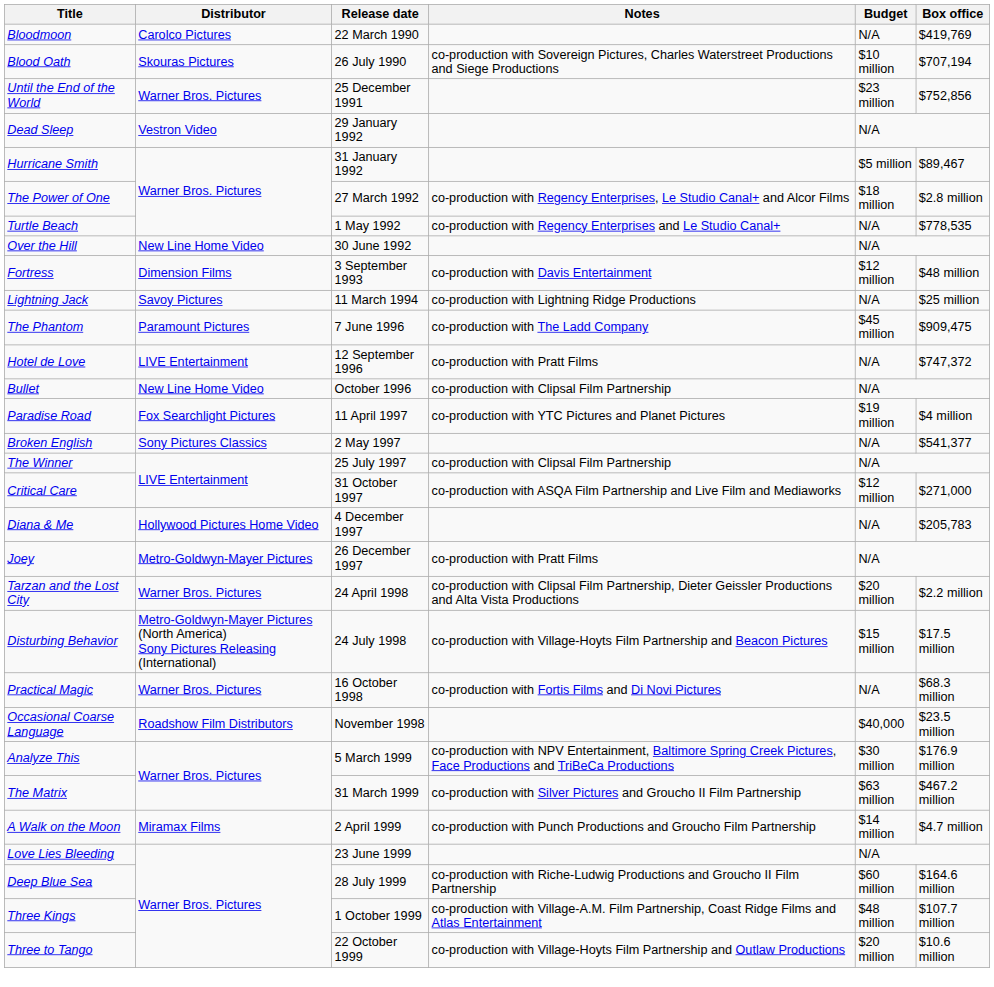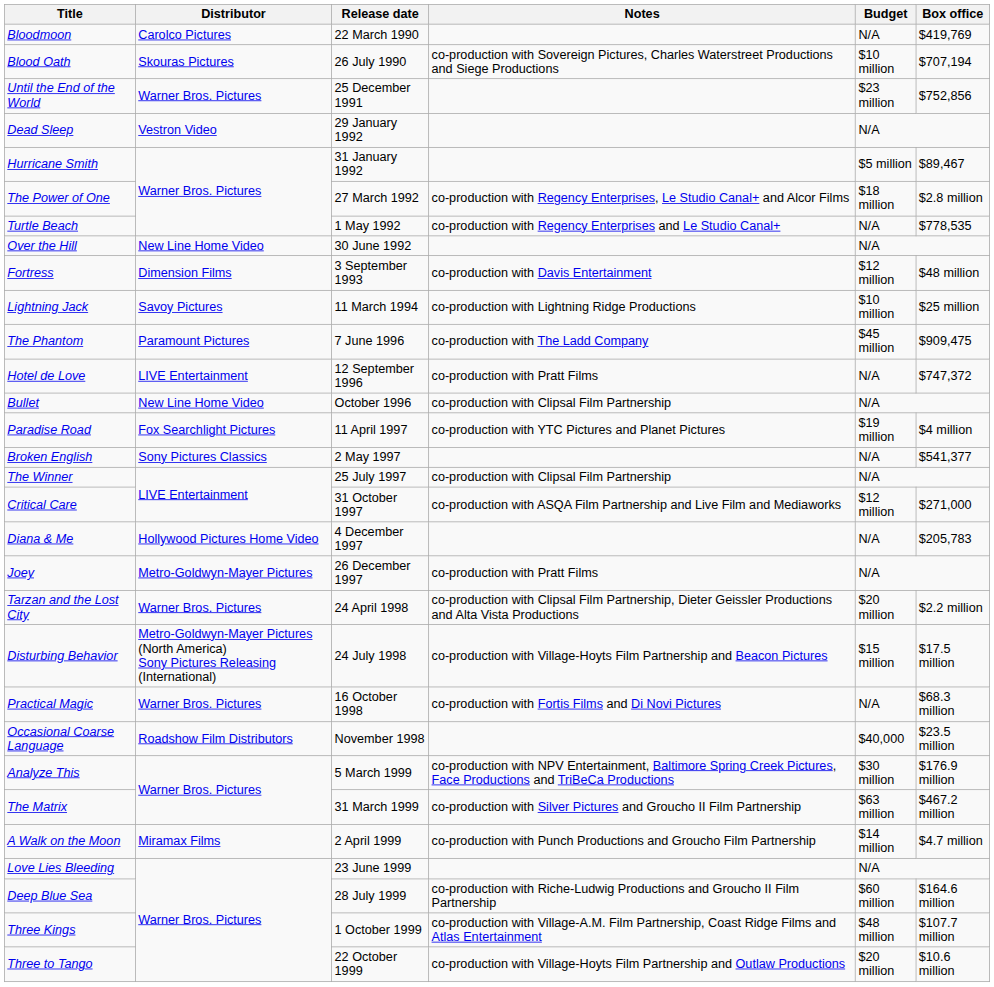 <table class="wikitable sortable">
 <tr>
 <th>Title</th>
 <th>Distributor</th>
 <th>Release date</th>
 <th>Notes</th>
 <th>Budget</th>
 <th>Box office</th>
 </tr>
 <tr>
 <td><em><a href='#'>Bloodmoon</a></em></td>
 <td><a href='#'>Carolco Pictures</a></td>
 <td>22 March 1990</td>
 <td></td>
 <td>N/A</td>
 <td>$419,769</td>
 </tr>
 <tr>
 <td><em><a href='#'>Blood Oath</a></em></td>
 <td><a href='#'>Skouras Pictures</a></td>
 <td>26 July 1990</td>
 <td>co-production with Sovereign Pictures, Charles Waterstreet Productions and Siege Productions</td>
 <td>$10 million</td>
 <td>$707,194</td>
 </tr>
 <tr>
 <td><em><a href='#'>Until the End of the World</a></em></td>
 <td><a href='#'>Warner Bros. Pictures</a></td>
 <td>25 December 1991</td>
 <td></td>
 <td>$23 million</td>
 <td>$752,856</td>
 </tr>
 <tr>
 <td><em><a href='#'>Dead Sleep</a></em></td>
 <td><a href='#'>Vestron Video</a></td>
 <td>29 January 1992</td>
 <td></td>
 <td colspan="2">N/A</td>
 </tr>
 <tr>
 <td><em><a href='#'>Hurricane Smith</a></em></td>
 <td rowspan="3"><a href='#'>Warner Bros. Pictures</a></td>
 <td>31 January 1992</td>
 <td></td>
 <td>$5 million</td>
 <td>$89,467</td>
 </tr>
 <tr>
 <td><em><a href='#'>The Power of One</a></em></td>
 <td>27 March 1992</td>
 <td>co-production with <a href='#'>Regency Enterprises</a>, <a href='#'>Le Studio Canal+</a> and Alcor Films</td>
 <td>$18 million</td>
 <td>$2.8 million</td>
 </tr>
 <tr>
 <td><em><a href='#'>Turtle Beach</a></em></td>
 <td>1 May 1992</td>
 <td>co-production with <a href='#'>Regency Enterprises</a> and <a href='#'>Le Studio Canal+</a></td>
 <td>N/A</td>
 <td>$778,535</td>
 </tr>
 <tr>
 <td><em><a href='#'>Over the Hill</a></em></td>
 <td><a href='#'>New Line Home Video</a></td>
 <td>30 June 1992</td>
 <td></td>
 <td colspan="2">N/A</td>
 </tr>
 <tr>
 <td><em><a href='#'>Fortress</a></em></td>
 <td><a href='#'>Dimension Films</a></td>
 <td>3 September 1993</td>
 <td>co-production with <a href='#'>Davis Entertainment</a></td>
 <td>$12 million</td>
 <td>$48 million</td>
 </tr>
 <tr>
 <td><em><a href='#'>Lightning Jack</a></em></td>
 <td><a href='#'>Savoy Pictures</a></td>
 <td>11 March 1994</td>
 <td>co-production with Lightning Ridge Productions</td>
-<td>N/A</td>
+<td>$10 million</td>
 <td>$25 million</td>
 </tr>
 <tr>
 <td><em><a href='#'>The Phantom</a></em></td>
 <td><a href='#'>Paramount Pictures</a></td>
 <td>7 June 1996</td>
 <td>co-production with <a href='#'>The Ladd Company</a></td>
 <td>$45 million</td>
 <td>$909,475</td>
 </tr>
 <tr>
 <td><em><a href='#'>Hotel de Love</a></em></td>
 <td><a href='#'>LIVE Entertainment</a></td>
 <td>12 September 1996</td>
 <td>co-production with Pratt Films</td>
 <td>N/A</td>
 <td>$747,372</td>
 </tr>
 <tr>
 <td><em><a href='#'>Bullet</a></em></td>
 <td><a href='#'>New Line Home Video</a></td>
 <td>October 1996</td>
 <td>co-production with Clipsal Film Partnership</td>
 <td colspan="2">N/A</td>
 </tr>
 <tr>
 <td><em><a href='#'>Paradise Road</a></em></td>
 <td><a href='#'>Fox Searchlight Pictures</a></td>
 <td>11 April 1997</td>
 <td>co-production with YTC Pictures and Planet Pictures</td>
 <td>$19 million</td>
 <td>$4 million</td>
 </tr>
 <tr>
 <td><em><a href='#'>Broken English</a></em></td>
 <td><a href='#'>Sony Pictures Classics</a></td>
 <td>2 May 1997</td>
 <td></td>
 <td>N/A</td>
 <td>$541,377</td>
 </tr>
 <tr>
 <td><em><a href='#'>The Winner</a></em></td>
 <td rowspan="2"><a href='#'>LIVE Entertainment</a></td>
 <td>25 July 1997</td>
 <td>co-production with Clipsal Film Partnership</td>
 <td colspan="2">N/A</td>
 </tr>
 <tr>
 <td><em><a href='#'>Critical Care</a></em></td>
 <td>31 October 1997</td>
 <td>co-production with ASQA Film Partnership and Live Film and Mediaworks</td>
 <td>$12 million</td>
 <td>$271,000</td>
 </tr>
 <tr>
 <td><em><a href='#'>Diana & Me</a></em></td>
 <td><a href='#'>Hollywood Pictures Home Video</a></td>
 <td>4 December 1997</td>
 <td></td>
 <td>N/A</td>
 <td>$205,783</td>
 </tr>
 <tr>
 <td><em><a href='#'>Joey</a></em></td>
 <td><a href='#'>Metro-Goldwyn-Mayer Pictures</a></td>
 <td>26 December 1997</td>
 <td>co-production with Pratt Films</td>
 <td colspan="2">N/A</td>
 </tr>
 <tr>
 <td><em><a href='#'>Tarzan and the Lost City</a></em></td>
 <td><a href='#'>Warner Bros. Pictures</a></td>
 <td>24 April 1998</td>
 <td>co-production with Clipsal Film Partnership, Dieter Geissler Productions and Alta Vista Productions</td>
 <td>$20 million</td>
 <td>$2.2 million</td>
 </tr>
 <tr>
 <td><em><a href='#'>Disturbing Behavior</a></em></td>
 <td><a href='#'>Metro-Goldwyn-Mayer Pictures</a> (North America)<br><a href='#'>Sony Pictures Releasing</a> (International)</td>
 <td>24 July 1998</td>
 <td>co-production with Village-Hoyts Film Partnership and <a href='#'>Beacon Pictures</a></td>
 <td>$15 million</td>
 <td>$17.5 million</td>
 </tr>
 <tr>
 <td><em><a href='#'>Practical Magic</a></em></td>
 <td><a href='#'>Warner Bros. Pictures</a></td>
 <td>16 October 1998</td>
 <td>co-production with <a href='#'>Fortis Films</a> and <a href='#'>Di Novi Pictures</a></td>
 <td>N/A</td>
 <td>$68.3 million</td>
 </tr>
 <tr>
 <td><em><a href='#'>Occasional Coarse Language</a></em></td>
 <td><a href='#'>Roadshow Film Distributors</a></td>
 <td>November 1998</td>
 <td></td>
 <td>$40,000</td>
 <td>$23.5 million</td>
 </tr>
 <tr>
 <td><em><a href='#'>Analyze This</a></em></td>
 <td rowspan="2"><a href='#'>Warner Bros. Pictures</a></td>
 <td>5 March 1999</td>
 <td>co-production with NPV Entertainment, <a href='#'>Baltimore Spring Creek Pictures</a>, <a href='#'>Face Productions</a> and <a href='#'>TriBeCa Productions</a></td>
 <td>$30 million</td>
 <td>$176.9 million</td>
 </tr>
 <tr>
 <td><em><a href='#'>The Matrix</a></em></td>
 <td>31 March 1999</td>
 <td>co-production with <a href='#'>Silver Pictures</a> and Groucho II Film Partnership</td>
 <td>$63 million</td>
 <td>$467.2 million</td>
 </tr>
 <tr>
 <td><em><a href='#'>A Walk on the Moon</a></em></td>
 <td><a href='#'>Miramax Films</a></td>
 <td>2 April 1999</td>
 <td>co-production with Punch Productions and Groucho Film Partnership</td>
 <td>$14 million</td>
 <td>$4.7 million</td>
 </tr>
 <tr>
 <td><em><a href='#'>Love Lies Bleeding</a></em></td>
 <td rowspan="4"><a href='#'>Warner Bros. Pictures</a></td>
 <td>23 June 1999</td>
 <td></td>
 <td colspan="2">N/A</td>
 </tr>
 <tr>
 <td><em><a href='#'>Deep Blue Sea</a></em></td>
 <td>28 July 1999</td>
 <td>co-production with Riche-Ludwig Productions and Groucho II Film Partnership</td>
 <td>$60 million</td>
 <td>$164.6 million</td>
 </tr>
 <tr>
 <td><em><a href='#'>Three Kings</a></em></td>
 <td>1 October 1999</td>
 <td>co-production with Village-A.M. Film Partnership, Coast Ridge Films and <a href='#'>Atlas Entertainment</a></td>
 <td>$48 million</td>
 <td>$107.7 million</td>
 </tr>
 <tr>
 <td><em><a href='#'>Three to Tango</a></em></td>
 <td>22 October 1999</td>
 <td>co-production with Village-Hoyts Film Partnership and <a href='#'>Outlaw Productions</a></td>
 <td>$20 million</td>
 <td>$10.6 million</td>
 </tr>
 </table>
